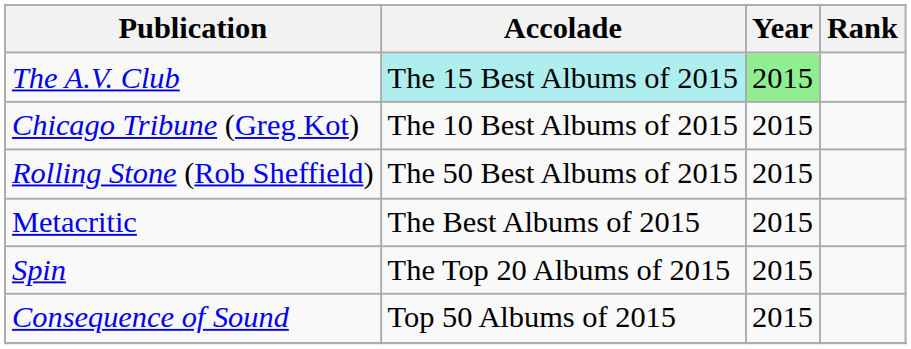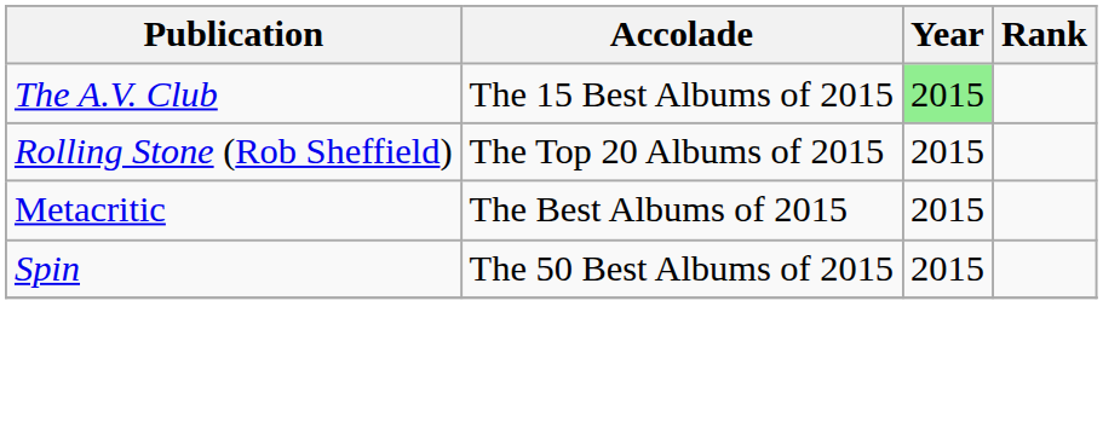 <table class="sortable wikitable">
 <tr>
 <th>Publication</th>
 <th>Accolade</th>
 <th>Year</th>
 <th>Rank</th>
 </tr>
 <tr>
 <td><em><a href='#'>The A.V. Club</a></em></td>
-<td style="background: paleturquoise;">The 15 Best Albums of 2015</td>
+<td>The 15 Best Albums of 2015</td>
 <td style="background: lightgreen;">2015</td>
 <td></td>
 </tr>
 <tr>
-<td><em><a href='#'>Chicago Tribune</a></em> (<a href='#'>Greg Kot</a>)</td>
-<td>The 10 Best Albums of 2015</td>
-<td>2015</td>
-<td></td>
-</tr>
-<tr>
 <td><em><a href='#'>Rolling Stone</a></em> (<a href='#'>Rob Sheffield</a>)</td>
-<td>The 50 Best Albums of 2015</td>
+<td>The Top 20 Albums of 2015</td>
 <td>2015</td>
 <td></td>
 </tr>
 <tr>
 <td><a href='#'>Metacritic</a></td>
 <td>The Best Albums of 2015</td>
 <td>2015</td>
 <td></td>
 </tr>
 <tr>
 <td><a href='#'><em>Spin</em></a></td>
-<td>The Top 20 Albums of 2015</td>
-<td>2015</td>
-<td></td>
-</tr>
-<tr>
-<td><em><a href='#'>Consequence of Sound</a></em></td>
-<td>Top 50 Albums of 2015</td>
+<td>The 50 Best Albums of 2015</td>
 <td>2015</td>
 <td></td>
 </tr>
 <tr>
 </tr>
 </table>
